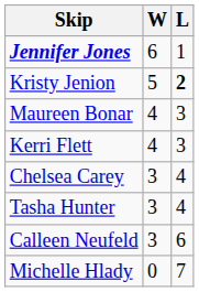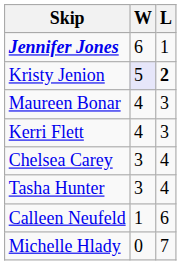 <table class="wikitable">
 <tr>
 <th>Skip</th>
 <th>W</th>
 <th>L</th>
 </tr>
 <tr>
 <td><strong><em><a href='#'>Jennifer Jones</a></em></strong></td>
 <td>6</td>
 <td>1</td>
 </tr>
 <tr>
 <td><a href='#'>Kristy Jenion</a></td>
-<td>5</td>
+<td style="background: lavender;">5</td>
 <td><strong>2</strong></td>
 </tr>
 <tr>
 <td><a href='#'>Maureen Bonar</a></td>
 <td>4</td>
 <td>3</td>
 </tr>
 <tr>
 <td><a href='#'>Kerri Flett</a></td>
 <td>4</td>
 <td>3</td>
 </tr>
 <tr>
 <td><a href='#'>Chelsea Carey</a></td>
 <td>3</td>
 <td>4</td>
 </tr>
 <tr>
 <td><a href='#'>Tasha Hunter</a></td>
 <td>3</td>
 <td>4</td>
 </tr>
 <tr>
 <td><a href='#'>Calleen Neufeld</a></td>
-<td>3</td>
+<td>1</td>
 <td>6</td>
 </tr>
 <tr>
 <td><a href='#'>Michelle Hlady</a></td>
 <td>0</td>
 <td>7</td>
 </tr>
 </table>
